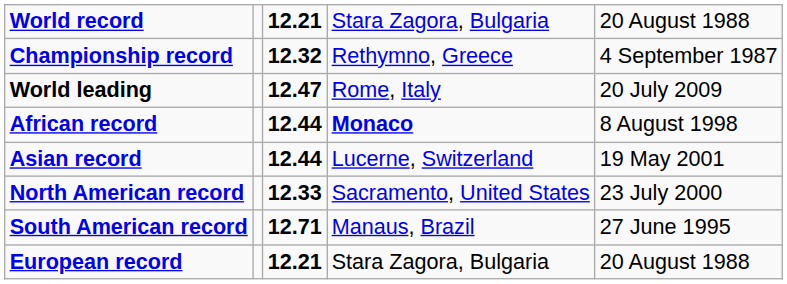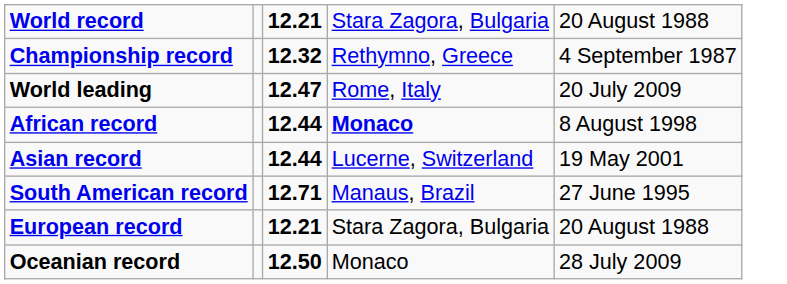 <table class="wikitable">
 <tr>
 <td><strong><a href='#'>World record</a></strong></td>
 <td></td>
 <td><strong>12.21</strong></td>
 <td><a href='#'>Stara Zagora</a>, <a href='#'>Bulgaria</a></td>
 <td>20 August 1988</td>
 </tr>
 <tr>
 <td><strong><a href='#'>Championship record</a></strong></td>
 <td></td>
 <td><strong>12.32</strong></td>
 <td><a href='#'>Rethymno</a>, <a href='#'>Greece</a></td>
 <td>4 September 1987</td>
 </tr>
 <tr>
 <td><strong>World leading</strong></td>
 <td></td>
 <td><strong>12.47</strong></td>
 <td><a href='#'>Rome</a>, <a href='#'>Italy</a></td>
 <td>20 July 2009</td>
 </tr>
 <tr>
 <td><strong><a href='#'>African record</a></strong></td>
 <td></td>
 <td><strong>12.44</strong></td>
 <td><strong><a href='#'>Monaco</a></strong></td>
 <td>8 August 1998</td>
 </tr>
 <tr>
 <td><strong><a href='#'>Asian record</a></strong></td>
 <td></td>
 <td><strong>12.44</strong></td>
 <td><a href='#'>Lucerne</a>, <a href='#'>Switzerland</a></td>
 <td>19 May 2001</td>
 </tr>
 <tr>
-<td><strong><a href='#'>North American record</a></strong></td>
-<td></td>
-<td><strong>12.33</strong></td>
-<td><a href='#'>Sacramento</a>, <a href='#'>United States</a></td>
-<td>23 July 2000</td>
-</tr>
-<tr>
 <td><strong><a href='#'>South American record</a></strong></td>
 <td></td>
 <td><strong>12.71</strong></td>
 <td><a href='#'>Manaus</a>, <a href='#'>Brazil</a></td>
 <td>27 June 1995</td>
 </tr>
 <tr>
 <td><strong><a href='#'>European record</a></strong></td>
 <td></td>
 <td><strong>12.21</strong></td>
 <td>Stara Zagora, Bulgaria</td>
 <td>20 August 1988</td>
 </tr>
+<tr>
+<td><strong>Oceanian record</strong></td>
+<td></td>
+<td><strong>12.50</strong></td>
+<td>Monaco</td>
+<td>28 July 2009</td>
+</tr>
 </table>
